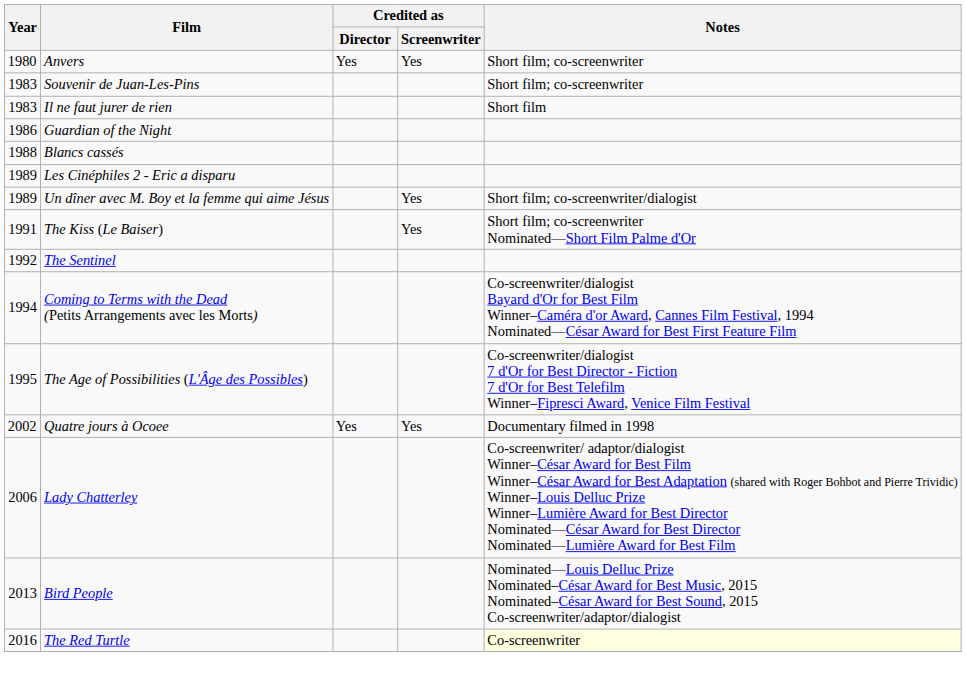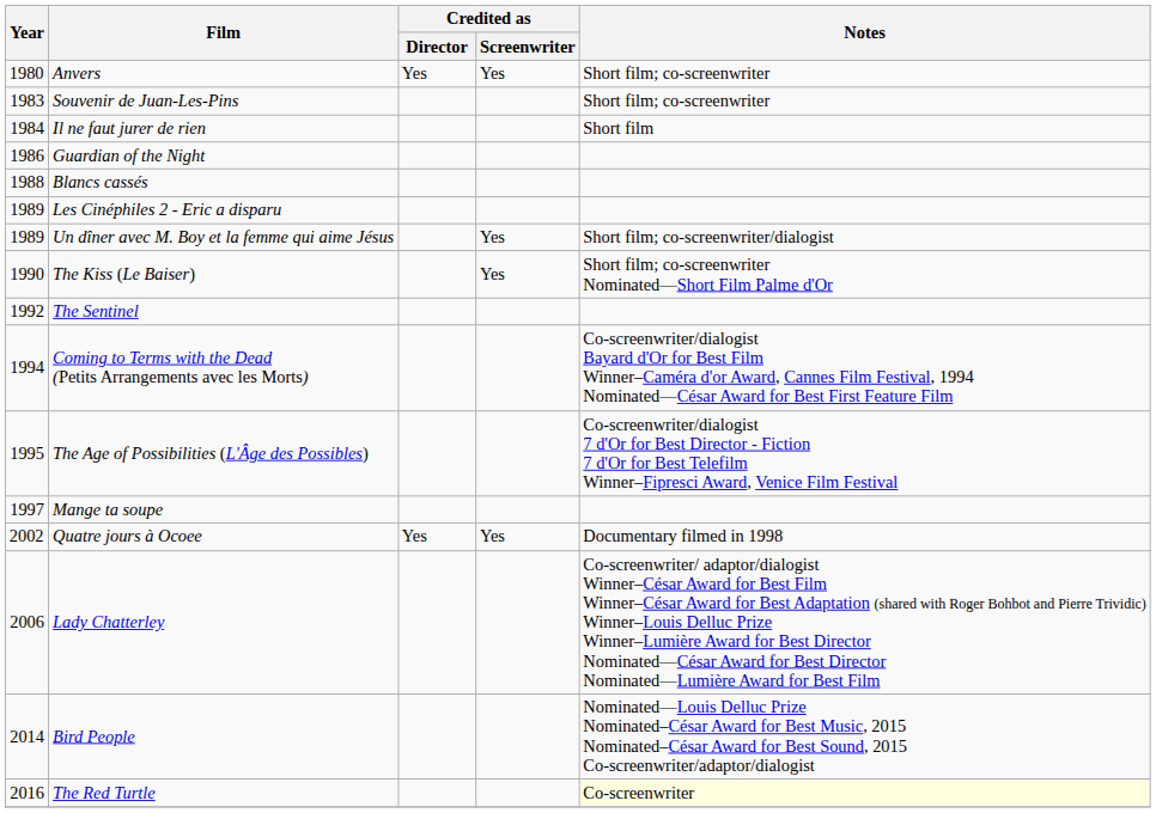 <table class="wikitable sortable">
 <tr>
 <th rowspan=2 width="33">Year</th>
 <th rowspan=2>Film</th>
 <th colspan=2>Credited as</th>
 <th rowspan=2>Notes</th>
 </tr>
 <tr>
 <th width=65>Director</th>
 <th width=65>Screenwriter</th>
 </tr>
 <tr>
 <td>1980</td>
 <td><em>Anvers</em></td>
 <td>Yes</td>
 <td>Yes</td>
 <td>Short film; co-screenwriter</td>
 </tr>
 <tr>
 <td align="center">1983</td>
 <td align="left"><em>Souvenir de Juan-Les-Pins</em></td>
 <td></td>
 <td></td>
 <td>Short film; co-screenwriter</td>
 </tr>
 <tr>
-<td align="center">1983</td>
+<td align="center">1984</td>
 <td align="left"><em>Il ne faut jurer de rien</em></td>
 <td></td>
 <td></td>
 <td>Short film</td>
 </tr>
 <tr>
 <td align="center">1986</td>
 <td align="left"><em>Guardian of the Night</em></td>
 <td></td>
 <td></td>
 <td></td>
 </tr>
 <tr>
 <td align="center">1988</td>
 <td align="left"><em>Blancs cassés</em></td>
 <td></td>
 <td></td>
 <td></td>
 </tr>
 <tr>
 <td align="center">1989</td>
 <td align="left"><em>Les Cinéphiles 2 - Eric a disparu</em></td>
 <td></td>
 <td></td>
 <td></td>
 </tr>
 <tr>
 <td align="center">1989</td>
 <td align="left"><em>Un dîner avec M. Boy et la femme qui aime Jésus</em></td>
 <td></td>
 <td>Yes</td>
 <td>Short film; co-screenwriter/dialogist</td>
 </tr>
 <tr>
-<td align="center">1991</td>
+<td align="center">1990</td>
 <td align="left"><em>The Kiss</em> (<em>Le Baiser</em>)</td>
 <td></td>
 <td>Yes</td>
 <td>Short film; co-screenwriter<br>Nominated—<a href='#'>Short Film Palme d'Or</a></td>
 </tr>
 <tr>
 <td align="center">1992</td>
 <td align="left"><em><a href='#'>The Sentinel</a></em></td>
 <td></td>
 <td></td>
 <td></td>
 </tr>
 <tr>
 <td align="center">1994</td>
 <td align="left"><em><a href='#'>Coming to Terms with the Dead</a></em><br><em>(</em>Petits Arrangements avec les Morts<em>)</em></td>
 <td></td>
 <td></td>
 <td>Co-screenwriter/dialogist<br><a href='#'>Bayard d'Or for Best Film</a><br>Winner–<a href='#'>Caméra d'or Award</a>, <a href='#'>Cannes Film Festival</a>, 1994<br>Nominated—<a href='#'>César Award for Best First Feature Film</a></td>
 </tr>
 <tr>
 <td align="center">1995</td>
 <td align="left"><em>The Age of Possibilities</em> (<em><a href='#'>L'Âge des Possibles</a></em>)</td>
 <td></td>
 <td></td>
 <td>Co-screenwriter/dialogist<br><a href='#'>7 d'Or for Best Director - Fiction</a><br><a href='#'>7 d'Or for Best Telefilm</a><br>Winner–<a href='#'>Fipresci Award</a>, <a href='#'>Venice Film Festival</a></td>
 </tr>
 <tr>
+<td align="center">1997</td>
+<td align="left"><em>Mange ta soupe</em></td>
+<td></td>
+<td></td>
+<td></td>
+</tr>
+<tr>
 <td>2002</td>
 <td><em>Quatre jours à Ocoee</em></td>
 <td>Yes</td>
 <td>Yes</td>
 <td>Documentary filmed in 1998</td>
 </tr>
 <tr>
 <td align="center">2006</td>
 <td align="left"><em><a href='#'>Lady Chatterley</a></em></td>
 <td></td>
 <td></td>
 <td>Co-screenwriter/ adaptor/dialogist<br>Winner–<a href='#'>César Award for Best Film</a><br>Winner–<a href='#'>César Award for Best Adaptation</a> <small>(shared with Roger Bohbot and Pierre Trividic)</small><br>Winner–<a href='#'>Louis Delluc Prize</a><br>Winner–<a href='#'>Lumière Award for Best Director</a><br>Nominated—<a href='#'>César Award for Best Director</a><br>Nominated—<a href='#'>Lumière Award for Best Film</a></td>
 </tr>
 <tr>
-<td align="center">2013</td>
+<td align="center">2014</td>
 <td align="left"><em><a href='#'>Bird People</a></em></td>
 <td></td>
 <td></td>
 <td>Nominated—<a href='#'>Louis Delluc Prize</a><br>Nominated–<a href='#'>César Award for Best Music</a>, 2015<br>Nominated–<a href='#'>César Award for Best Sound</a>, 2015<br>Co-screenwriter/adaptor/dialogist</td>
 </tr>
 <tr>
 <td align="center">2016</td>
 <td align="left"><em><a href='#'>The Red Turtle</a></em></td>
 <td></td>
 <td></td>
 <td style="background: lightyellow;">Co-screenwriter</td>
 </tr>
 <tr>
 </tr>
 </table>
